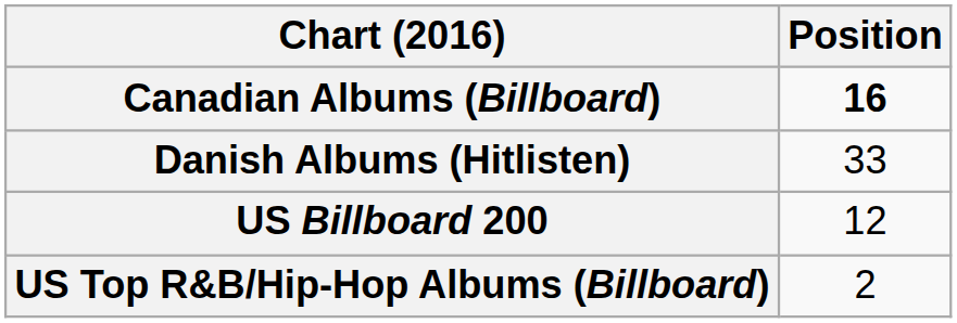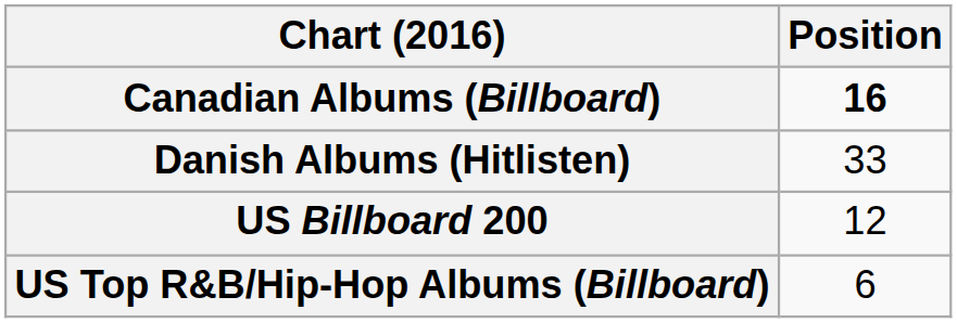 <table class="wikitable sortable plainrowheaders" style="text-align:center">
 <tr>
 <th scope="col">Chart (2016)</th>
 <th scope="col">Position</th>
 </tr>
 <tr>
 <th scope="row">Canadian Albums (<em>Billboard</em>)</th>
 <td><strong>16</strong></td>
 </tr>
 <tr>
 <th scope="row">Danish Albums (Hitlisten)</th>
 <td>33</td>
 </tr>
 <tr>
 <th scope="row">US <em>Billboard</em> 200</th>
 <td>12</td>
 </tr>
 <tr>
 <th scope="row">US Top R&B/Hip-Hop Albums (<em>Billboard</em>)</th>
-<td>2</td>
+<td>6</td>
 </tr>
 </table>
